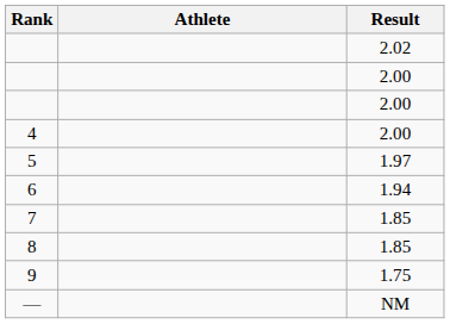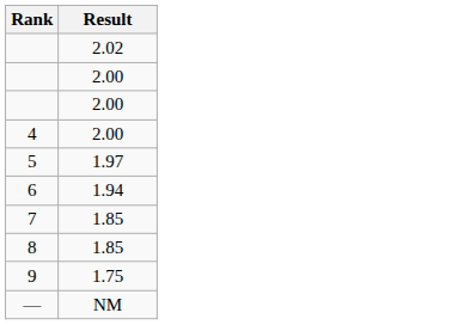 <table class=wikitable style="text-align:center">
 <tr>
 <th width=40>Rank</th>
-<th width=250>Athlete</th>
 <th width=80>Result</th>
 </tr>
 <tr>
 <td></td>
-<td align=left></td>
 <td>2.02</td>
 </tr>
 <tr>
 <td></td>
-<td align=left></td>
 <td>2.00</td>
 </tr>
 <tr>
 <td></td>
-<td align=left></td>
 <td>2.00</td>
 </tr>
 <tr>
 <td>4</td>
-<td align=left></td>
 <td>2.00</td>
 </tr>
 <tr>
 <td>5</td>
-<td align=left></td>
 <td>1.97</td>
 </tr>
 <tr>
 <td>6</td>
-<td align=left></td>
 <td>1.94</td>
 </tr>
 <tr>
 <td>7</td>
-<td align=left></td>
 <td>1.85</td>
 </tr>
 <tr>
 <td>8</td>
-<td align=left></td>
 <td>1.85</td>
 </tr>
 <tr>
 <td>9</td>
-<td align=left></td>
 <td>1.75</td>
 </tr>
 <tr>
 <td>—</td>
-<td align=left></td>
 <td>NM</td>
 </tr>
 </table>
